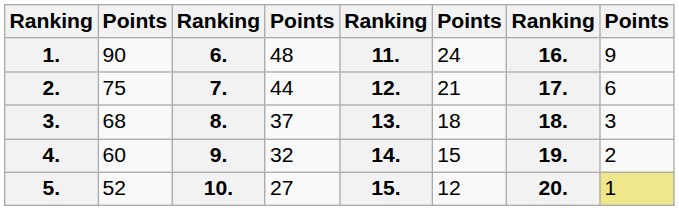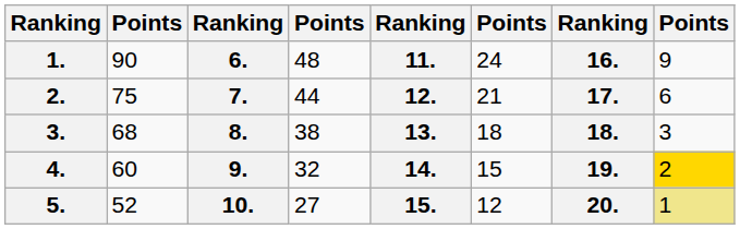 <table class="wikitable">
 <tr>
 <th>Ranking</th>
 <th>Points</th>
 <th>Ranking</th>
 <th>Points</th>
 <th>Ranking</th>
 <th>Points</th>
 <th>Ranking</th>
 <th>Points</th>
 </tr>
 <tr>
 <th>1.</th>
 <td>90</td>
 <th>6.</th>
 <td>48</td>
 <th>11.</th>
 <td>24</td>
 <th>16.</th>
 <td>9</td>
 </tr>
 <tr>
 <th>2.</th>
 <td>75</td>
 <th>7.</th>
 <td>44</td>
 <th>12.</th>
 <td>21</td>
 <th>17.</th>
 <td>6</td>
 </tr>
 <tr>
 <th>3.</th>
 <td>68</td>
 <th>8.</th>
-<td>37</td>
+<td>38</td>
 <th>13.</th>
 <td>18</td>
 <th>18.</th>
 <td>3</td>
 </tr>
 <tr>
 <th>4.</th>
 <td>60</td>
 <th>9.</th>
 <td>32</td>
 <th>14.</th>
 <td>15</td>
 <th>19.</th>
-<td>2</td>
+<td style="background: gold;">2</td>
 </tr>
 <tr>
 <th>5.</th>
 <td>52</td>
 <th>10.</th>
 <td>27</td>
 <th>15.</th>
 <td>12</td>
 <th>20.</th>
 <td style="background: khaki;">1</td>
 </tr>
 </table>
